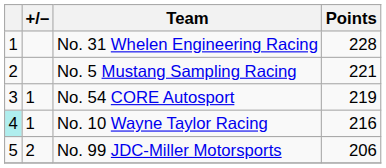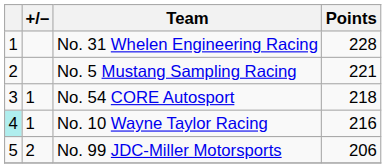 <table class="wikitable" style="font-size: 95%;">
 <tr>
 <th scope="col"></th>
 <th scope="col">+/–</th>
 <th scope="col">Team</th>
 <th scope="col">Points</th>
 </tr>
 <tr>
 <td align=center>1</td>
 <td align="left"></td>
 <td> No. 31 <a href='#'>Whelen Engineering Racing</a></td>
 <td align=right>228</td>
 </tr>
 <tr>
 <td align=center>2</td>
 <td align="left"></td>
 <td> No. 5 <a href='#'>Mustang Sampling Racing</a></td>
 <td align=right>221</td>
 </tr>
 <tr>
 <td align=center>3</td>
 <td align="left"> 1</td>
 <td> No. 54 <a href='#'>CORE Autosport</a></td>
-<td align=right>219</td>
+<td align=right>218</td>
 </tr>
 <tr>
 <td align=center style="background: paleturquoise;">4</td>
 <td align="left"> 1</td>
 <td> No. 10 <a href='#'>Wayne Taylor Racing</a></td>
 <td align=right>216</td>
 </tr>
 <tr>
 <td align=center>5</td>
 <td align="left"> 2</td>
 <td> No. 99 <a href='#'>JDC-Miller Motorsports</a></td>
 <td align=right>206</td>
 </tr>
 <tr>
 </tr>
 </table>
